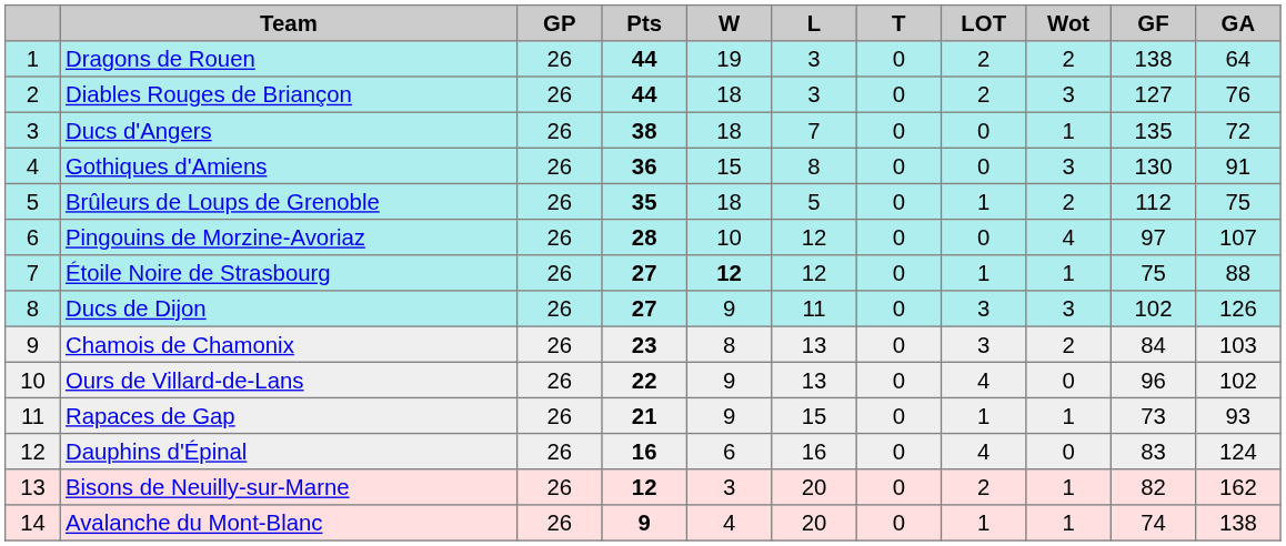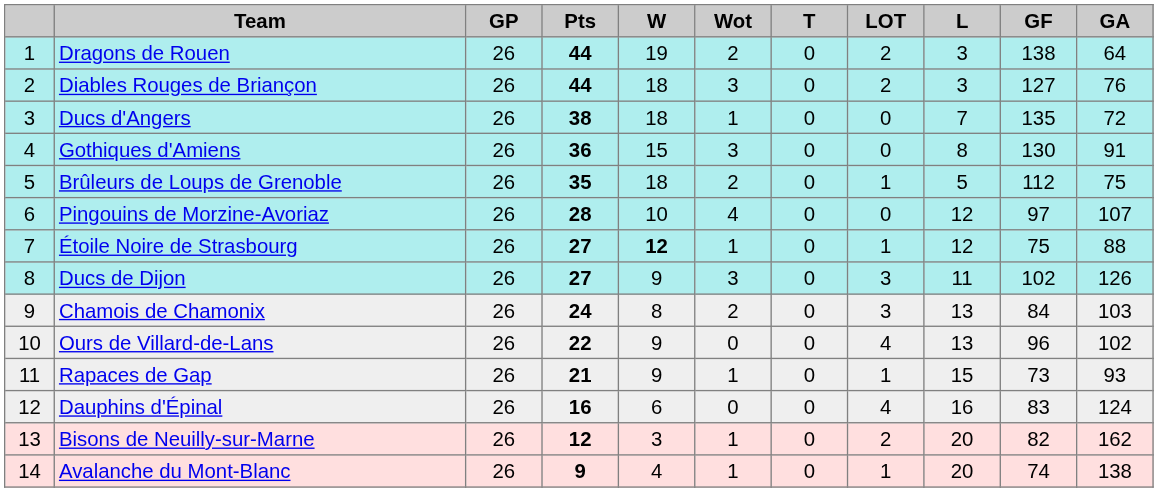 <table cellpadding="3" cellspacing="0" border="1" style="font-size: 95%; border: gray solid 1px; border-collapse: collapse; text-align:center;">
 <tr bgcolor="#CCCCCC">
 <th width="30"></th>
 <th width="300">Team</th>
 <th width="50">GP</th>
 <th width="50"><strong>Pts</strong></th>
 <th width="50">W</th>
-<th width="50">L</th>
+<th width="50">Wot</th>
 <th width="50">T</th>
 <th width="50">LOT</th>
-<th width="50">Wot</th>
+<th width="50">L</th>
 <th width="50">GF</th>
 <th width="50">GA</th>
 </tr>
 <tr bgcolor="#AFEEEE">
 <td>1</td>
 <td align="left"><a href='#'>Dragons de Rouen</a></td>
 <td>26</td>
 <td><strong>44</strong></td>
 <td>19</td>
-<td>3</td>
+<td>2</td>
 <td>0</td>
 <td>2</td>
-<td>2</td>
+<td>3</td>
 <td>138</td>
 <td>64</td>
 </tr>
 <tr bgcolor="#AFEEEE">
 <td>2</td>
 <td align="left"><a href='#'>Diables Rouges de Briançon</a></td>
 <td>26</td>
 <td><strong>44</strong></td>
 <td>18</td>
 <td>3</td>
 <td>0</td>
 <td>2</td>
 <td>3</td>
 <td>127</td>
 <td>76</td>
 </tr>
 <tr bgcolor="#AFEEEE">
 <td>3</td>
 <td align="left"><a href='#'>Ducs d'Angers</a></td>
 <td>26</td>
 <td><strong>38</strong></td>
 <td>18</td>
-<td>7</td>
+<td>1</td>
 <td>0</td>
 <td>0</td>
-<td>1</td>
+<td>7</td>
 <td>135</td>
 <td>72</td>
 </tr>
 <tr bgcolor="#AFEEEE">
 <td>4</td>
 <td align="left"><a href='#'>Gothiques d'Amiens</a></td>
 <td>26</td>
 <td><strong>36</strong></td>
 <td>15</td>
-<td>8</td>
+<td>3</td>
 <td>0</td>
 <td>0</td>
-<td>3</td>
+<td>8</td>
 <td>130</td>
 <td>91</td>
 </tr>
 <tr bgcolor="#AFEEEE">
 <td>5</td>
 <td align="left"><a href='#'>Brûleurs de Loups de Grenoble</a></td>
 <td>26</td>
 <td><strong>35</strong></td>
 <td>18</td>
-<td>5</td>
+<td>2</td>
 <td>0</td>
 <td>1</td>
-<td>2</td>
+<td>5</td>
 <td>112</td>
 <td>75</td>
 </tr>
 <tr bgcolor="#AFEEEE">
 <td>6</td>
 <td align="left"><a href='#'>Pingouins de Morzine-Avoriaz</a></td>
 <td>26</td>
 <td><strong>28</strong></td>
 <td>10</td>
-<td>12</td>
+<td>4</td>
 <td>0</td>
 <td>0</td>
-<td>4</td>
+<td>12</td>
 <td>97</td>
 <td>107</td>
 </tr>
 <tr bgcolor="#AFEEEE">
 <td>7</td>
 <td align="left"><a href='#'>Étoile Noire de Strasbourg</a></td>
 <td>26</td>
 <td><strong>27</strong></td>
 <td><strong>12</strong></td>
-<td>12</td>
+<td>1</td>
 <td>0</td>
 <td>1</td>
-<td>1</td>
+<td>12</td>
 <td>75</td>
 <td>88</td>
 </tr>
 <tr bgcolor="#AFEEEE">
 <td>8</td>
 <td align="left"><a href='#'>Ducs de Dijon</a></td>
 <td>26</td>
 <td><strong>27</strong></td>
 <td>9</td>
-<td>11</td>
+<td>3</td>
 <td>0</td>
 <td>3</td>
-<td>3</td>
+<td>11</td>
 <td>102</td>
 <td>126</td>
 </tr>
 <tr bgcolor="#EFEFEF">
 <td>9</td>
 <td align="left"><a href='#'>Chamois de Chamonix</a></td>
 <td>26</td>
-<td><strong>23</strong></td>
+<td><strong>24</strong></td>
 <td>8</td>
-<td>13</td>
+<td>2</td>
 <td>0</td>
 <td>3</td>
-<td>2</td>
+<td>13</td>
 <td>84</td>
 <td>103</td>
 </tr>
 <tr bgcolor="#EFEFEF">
 <td>10</td>
 <td align="left"><a href='#'>Ours de Villard-de-Lans</a></td>
 <td>26</td>
 <td><strong>22</strong></td>
 <td>9</td>
-<td>13</td>
+<td>0</td>
 <td>0</td>
 <td>4</td>
-<td>0</td>
+<td>13</td>
 <td>96</td>
 <td>102</td>
 </tr>
 <tr bgcolor="#EFEFEF">
 <td>11</td>
 <td align="left"><a href='#'>Rapaces de Gap</a></td>
 <td>26</td>
 <td><strong>21</strong></td>
 <td>9</td>
-<td>15</td>
+<td>1</td>
 <td>0</td>
 <td>1</td>
-<td>1</td>
+<td>15</td>
 <td>73</td>
 <td>93</td>
 </tr>
 <tr bgcolor="#EFEFEF">
 <td>12</td>
 <td align="left"><a href='#'>Dauphins d'Épinal</a></td>
 <td>26</td>
 <td><strong>16</strong></td>
 <td>6</td>
-<td>16</td>
+<td>0</td>
 <td>0</td>
 <td>4</td>
-<td>0</td>
+<td>16</td>
 <td>83</td>
 <td>124</td>
 </tr>
 <tr bgcolor="#FFDFDF">
 <td>13</td>
 <td align="left"><a href='#'>Bisons de Neuilly-sur-Marne</a></td>
 <td>26</td>
 <td><strong>12</strong></td>
 <td>3</td>
-<td>20</td>
+<td>1</td>
 <td>0</td>
 <td>2</td>
-<td>1</td>
+<td>20</td>
 <td>82</td>
 <td>162</td>
 </tr>
 <tr bgcolor="#FFDFDF">
 <td>14</td>
 <td align="left"><a href='#'>Avalanche du Mont-Blanc</a></td>
 <td>26</td>
 <td><strong>9</strong></td>
 <td>4</td>
-<td>20</td>
+<td>1</td>
 <td>0</td>
 <td>1</td>
-<td>1</td>
+<td>20</td>
 <td>74</td>
 <td>138</td>
 </tr>
 </table>
